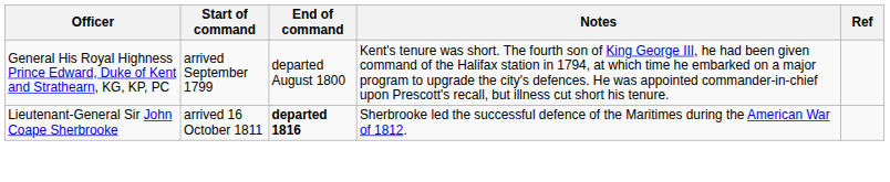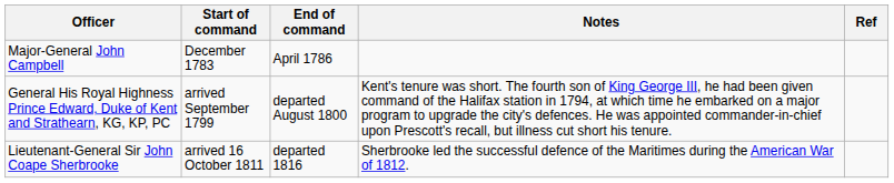 <table class="wikitable" width="85%" style="margin: 1em auto 1em auto">
 <tr>
 <th bgcolor="#f9f9f9" width=20%>Officer</th>
 <th bgcolor="#f9f9f9" width=10%>Start of command</th>
 <th bgcolor="#f9f9f9" width=10%>End of command</th>
 <th bgcolor="#f9f9f9">Notes</th>
 <th bgcolor="#f9f9f9" width=5%>Ref</th>
+</tr>
+<tr>
+<td>Major-General <a href='#'>John Campbell</a></td>
+<td>December 1783</td>
+<td>April 1786</td>
+<td></td>
+<td></td>
 </tr>
 <tr>
 <td>General His Royal Highness <a href='#'>Prince Edward, Duke of Kent and Strathearn</a>, KG, KP, PC</td>
 <td>arrived September 1799</td>
 <td>departed August 1800</td>
 <td>Kent's tenure was short.  The fourth son of <a href='#'>King George III</a>, he had been given command of the Halifax station in 1794, at which time he embarked on a major program to upgrade the city's defences.  He was appointed commander-in-chief upon Prescott's recall, but illness cut short his tenure.</td>
 <td></td>
 </tr>
 <tr>
 <td>Lieutenant-General Sir <a href='#'>John Coape Sherbrooke</a></td>
 <td>arrived 16 October 1811</td>
-<td><strong>departed 1816</strong></td>
+<td>departed 1816</td>
 <td>Sherbrooke led the successful defence of the Maritimes during the <a href='#'>American War of 1812</a>.</td>
 <td></td>
 </tr>
 </table>
